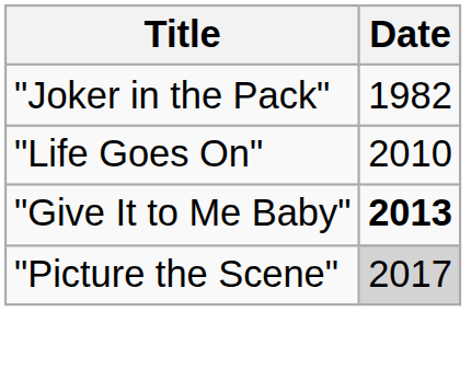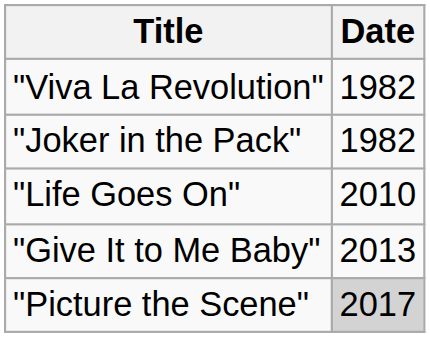 <table class="wikitable">
 <tr>
 <th>Title</th>
 <th>Date</th>
+</tr>
+<tr>
+<td>"Viva La Revolution"</td>
+<td>1982</td>
 </tr>
 <tr>
 <td>"Joker in the Pack"</td>
 <td>1982</td>
 </tr>
 <tr>
 <td>"Life Goes On"</td>
 <td>2010</td>
 </tr>
 <tr>
 <td>"Give It to Me Baby"</td>
-<td><strong>2013</strong></td>
+<td>2013</td>
 </tr>
 <tr>
 <td>"Picture the Scene"</td>
 <td style="background: lightgrey;">2017</td>
 </tr>
 </table>
